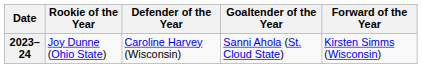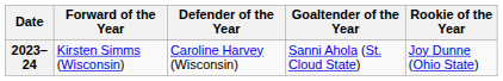 <table class="wikitable">
 <tr>
 <th scope="row">Date</th>
-<th scope="row">Rookie of the Year</th>
+<th scope="row">Forward of the Year</th>
 <th scope="row">Defender of the Year</th>
 <th scope="row">Goaltender of the Year</th>
-<th scope="row">Forward of the Year</th>
+<th scope="row">Rookie of the Year</th>
 </tr>
 <tr>
 <th scope="col">2023–24</th>
-<td><a href='#'>Joy Dunne</a> (<a href='#'>Ohio State</a>)</td>
+<td><a href='#'>Kirsten Simms</a> (<a href='#'>Wisconsin</a>)</td>
 <td><a href='#'>Caroline Harvey</a> (Wisconsin)</td>
 <td><a href='#'>Sanni Ahola</a> (<a href='#'>St. Cloud State</a>)</td>
-<td><a href='#'>Kirsten Simms</a> (<a href='#'>Wisconsin</a>)</td>
+<td><a href='#'>Joy Dunne</a> (<a href='#'>Ohio State</a>)</td>
 </tr>
 </table>
